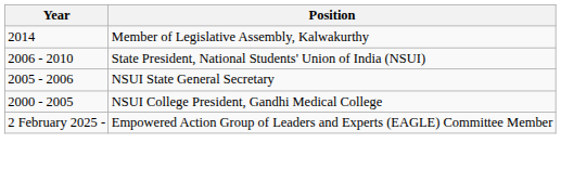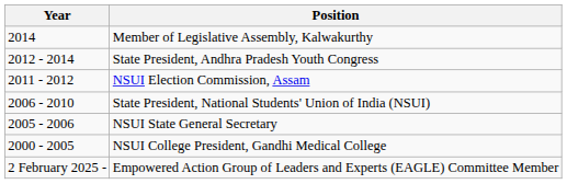 <table class="wikitable">
 <tr>
 <th>Year</th>
 <th>Position</th>
 </tr>
 <tr>
 <td>2014</td>
 <td>Member of Legislative Assembly, Kalwakurthy</td>
+</tr>
+<tr>
+<td>2012 - 2014</td>
+<td>State President, Andhra Pradesh Youth Congress</td>
+</tr>
+<tr>
+<td>2011 - 2012</td>
+<td><a href='#'>NSUI</a> Election Commission, <a href='#'>Assam</a></td>
 </tr>
 <tr>
 <td>2006 - 2010</td>
 <td>State President, National Students' Union of India (NSUI)</td>
 </tr>
 <tr>
 <td>2005 - 2006</td>
 <td>NSUI State General Secretary</td>
 </tr>
 <tr>
 <td>2000 - 2005</td>
 <td>NSUI College President, Gandhi Medical College</td>
 </tr>
 <tr>
 <td>2 February 2025 -</td>
 <td>Empowered Action Group of Leaders and Experts (EAGLE) Committee Member</td>
 </tr>
 </table>
